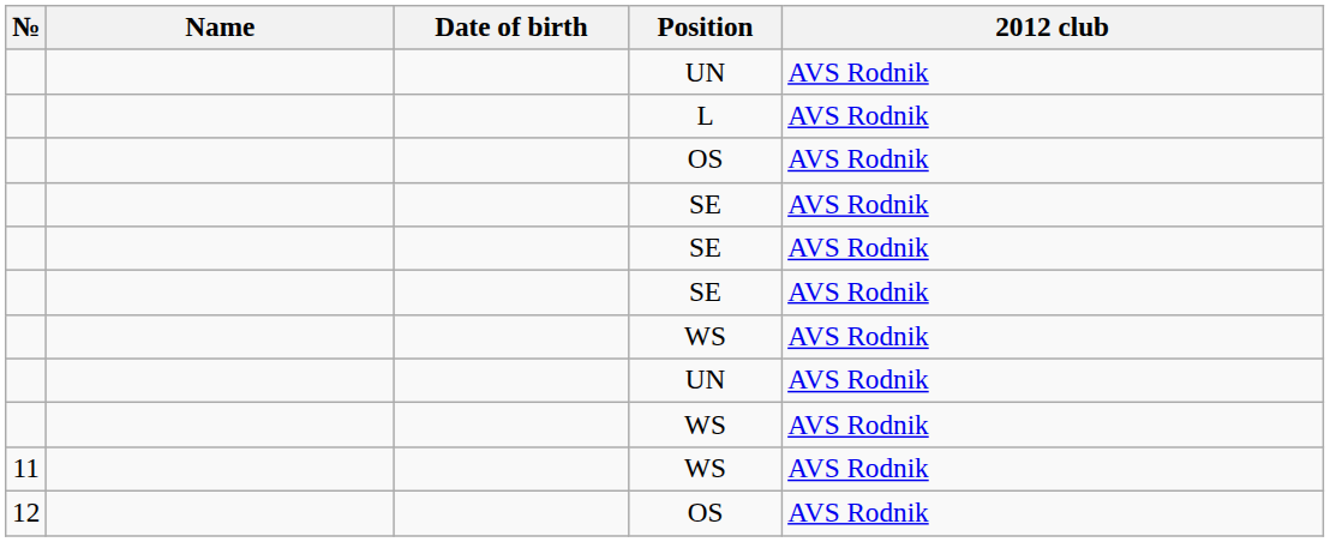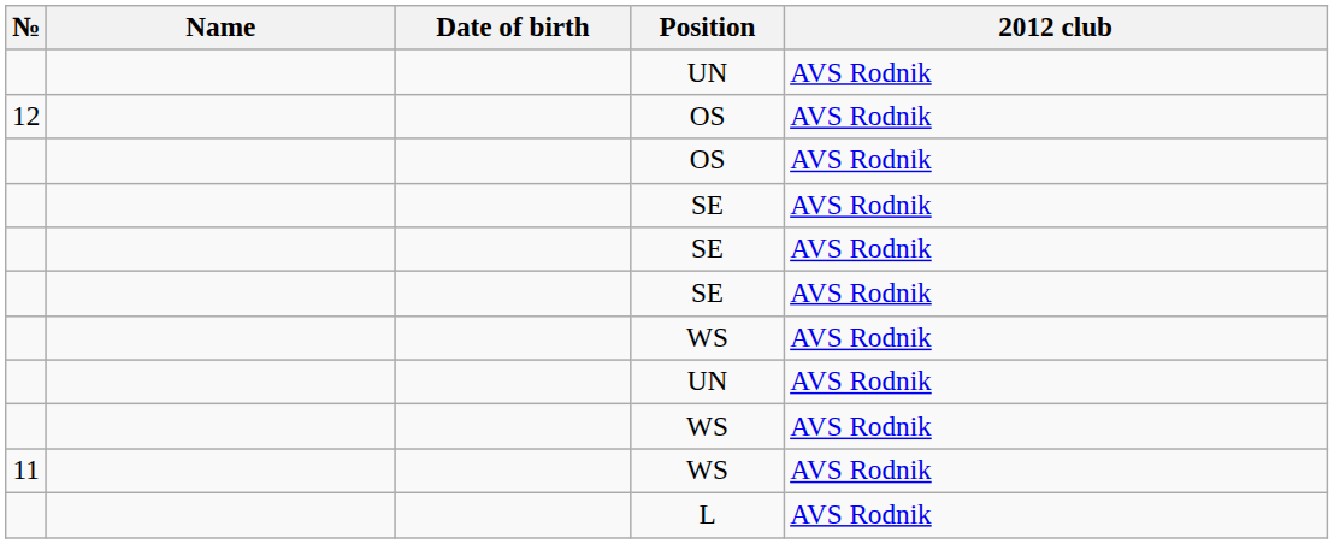 <table class="wikitable sortable" style="font-size:100%; text-align:center;">
 <tr>
 <th>№</th>
 <th style="width:12em">Name</th>
 <th style="width:8em">Date of birth</th>
 <th style="width:5em">Position</th>
 <th style="width:19em">2012 club</th>
 </tr>
 <tr>
 <td></td>
 <td style="text-align:left;"></td>
 <td style="text-align:right;"></td>
 <td>UN</td>
 <td style="text-align:left;"> <a href='#'>AVS Rodnik</a></td>
 </tr>
 <tr>
-<td></td>
+<td>12</td>
 <td style="text-align:left;"></td>
 <td style="text-align:right;"></td>
-<td>L</td>
+<td>OS</td>
 <td style="text-align:left;"> <a href='#'>AVS Rodnik</a></td>
 </tr>
 <tr>
 <td></td>
 <td style="text-align:left;"></td>
 <td style="text-align:right;"></td>
 <td>OS</td>
 <td style="text-align:left;"> <a href='#'>AVS Rodnik</a></td>
 </tr>
 <tr>
 <td></td>
 <td style="text-align:left;"></td>
 <td style="text-align:right;"></td>
 <td>SE</td>
 <td style="text-align:left;"> <a href='#'>AVS Rodnik</a></td>
 </tr>
 <tr>
 <td></td>
 <td style="text-align:left;"></td>
 <td style="text-align:right;"></td>
 <td>SE</td>
 <td style="text-align:left;"> <a href='#'>AVS Rodnik</a></td>
 </tr>
 <tr>
 <td></td>
 <td style="text-align:left;"></td>
 <td style="text-align:right;"></td>
 <td>SE</td>
 <td style="text-align:left;"> <a href='#'>AVS Rodnik</a></td>
 </tr>
 <tr>
 <td></td>
 <td style="text-align:left;"></td>
 <td style="text-align:right;"></td>
 <td>WS</td>
 <td style="text-align:left;"> <a href='#'>AVS Rodnik</a></td>
 </tr>
 <tr>
 <td></td>
 <td style="text-align:left;"></td>
 <td style="text-align:right;"></td>
 <td>UN</td>
 <td style="text-align:left;"> <a href='#'>AVS Rodnik</a></td>
 </tr>
 <tr>
 <td></td>
 <td style="text-align:left;"></td>
 <td style="text-align:right;"></td>
 <td>WS</td>
 <td style="text-align:left;"> <a href='#'>AVS Rodnik</a></td>
 </tr>
 <tr>
 <td>11</td>
 <td style="text-align:left;"></td>
 <td style="text-align:right;"></td>
 <td>WS</td>
 <td style="text-align:left;"> <a href='#'>AVS Rodnik</a></td>
 </tr>
 <tr>
-<td>12</td>
+<td></td>
 <td style="text-align:left;"></td>
 <td style="text-align:right;"></td>
-<td>OS</td>
+<td>L</td>
 <td style="text-align:left;"> <a href='#'>AVS Rodnik</a></td>
 </tr>
 </table>
